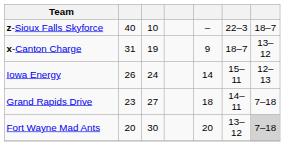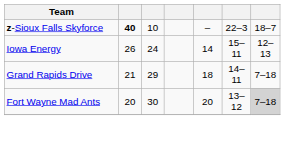 <table class="wikitable" style="text-align:center">
 <tr>
 <th style="width:180px">Team</th>
 <th style="width:30px"></th>
 <th style="width:30px"></th>
 <th style="width:40px"></th>
 <th style="width:40px"></th>
 <th style="width:40px"></th>
 <th style="width:40px"></th>
 </tr>
 <tr>
 <td align=left><strong>z</strong>-<a href='#'>Sioux Falls Skyforce</a></td>
-<td>40</td>
+<td><strong>40</strong></td>
 <td>10</td>
 <td></td>
 <td>–</td>
 <td>22–3</td>
 <td>18–7</td>
-</tr>
-<tr>
-<td align=left><strong>x</strong>-<a href='#'>Canton Charge</a></td>
-<td>31</td>
-<td>19</td>
-<td></td>
-<td>9</td>
-<td>18–7</td>
-<td>13–12</td>
 </tr>
 <tr>
 <td align=left><a href='#'>Iowa Energy</a></td>
 <td>26</td>
 <td>24</td>
 <td></td>
 <td>14</td>
 <td>15–11</td>
 <td>12–13</td>
 </tr>
 <tr>
 <td align=left><a href='#'>Grand Rapids Drive</a></td>
-<td>23</td>
-<td>27</td>
+<td>21</td>
+<td>29</td>
 <td></td>
 <td>18</td>
 <td>14–11</td>
 <td>7–18</td>
 </tr>
 <tr>
 <td align=left><a href='#'>Fort Wayne Mad Ants</a></td>
 <td>20</td>
 <td>30</td>
 <td></td>
 <td>20</td>
 <td>13–12</td>
 <td style="background: lightgrey;">7–18</td>
 </tr>
 <tr>
 </tr>
 </table>
